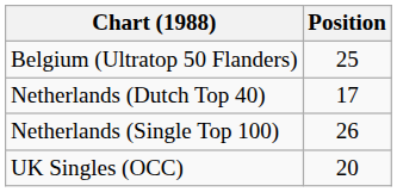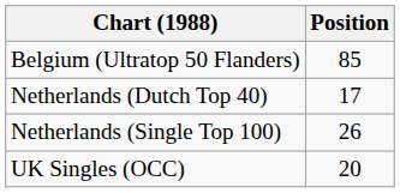 <table class="wikitable sortable">
 <tr>
 <th>Chart (1988)</th>
 <th>Position</th>
 </tr>
 <tr>
 <td>Belgium (Ultratop 50 Flanders)</td>
-<td align="center">25</td>
+<td align="center">85</td>
 </tr>
 <tr>
 <td>Netherlands (Dutch Top 40)</td>
 <td align="center">17</td>
 </tr>
 <tr>
 <td>Netherlands (Single Top 100)</td>
 <td align="center">26</td>
 </tr>
 <tr>
 <td>UK Singles (OCC)</td>
 <td align="center">20</td>
 </tr>
 </table>
